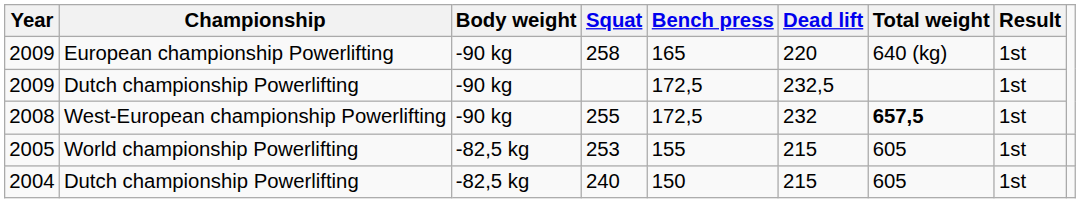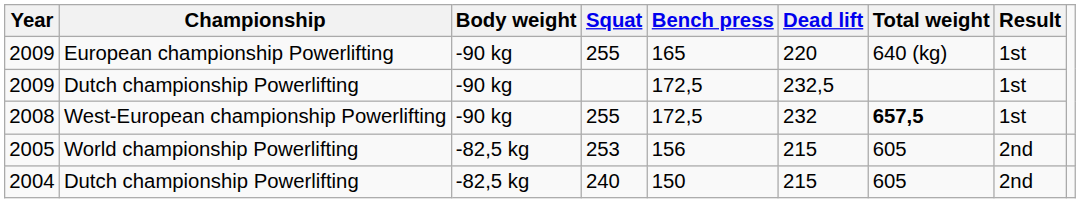 <table class="wikitable">
 <tr>
 <th>Year</th>
 <th>Championship</th>
 <th>Body weight</th>
 <th><a href='#'>Squat</a></th>
 <th><a href='#'>Bench press</a></th>
 <th><a href='#'>Dead lift</a></th>
 <th>Total weight</th>
 <th>Result</th>
 </tr>
 <tr>
 <td>2009</td>
 <td>European championship Powerlifting</td>
 <td>-90 kg</td>
-<td>258</td>
+<td>255</td>
 <td>165</td>
 <td>220</td>
 <td>640 (kg)</td>
 <td>1st </td>
 </tr>
 <tr>
 <td>2009</td>
 <td>Dutch championship Powerlifting</td>
 <td>-90 kg</td>
 <td></td>
 <td>172,5</td>
 <td>232,5</td>
 <td></td>
 <td>1st </td>
 </tr>
 <tr>
 <td>2008</td>
 <td>West-European championship Powerlifting</td>
 <td>-90 kg</td>
 <td>255</td>
 <td>172,5</td>
 <td>232</td>
 <td><strong>657,5</strong></td>
 <td>1st </td>
 </tr>
 <tr>
 <td>2005</td>
 <td>World championship Powerlifting</td>
 <td>-82,5 kg</td>
 <td>253</td>
-<td>155</td>
+<td>156</td>
 <td>215</td>
 <td>605</td>
-<td>1st </td>
+<td>2nd </td>
 <td></td>
 </tr>
 <tr>
 <td>2004</td>
 <td>Dutch championship Powerlifting</td>
 <td>-82,5 kg</td>
 <td>240</td>
 <td>150</td>
 <td>215</td>
 <td>605</td>
-<td>1st </td>
+<td>2nd </td>
 </tr>
 </table>
